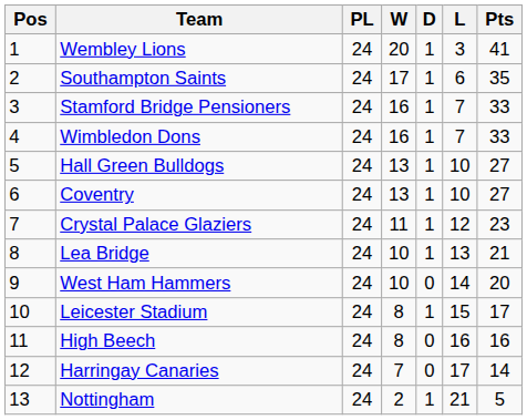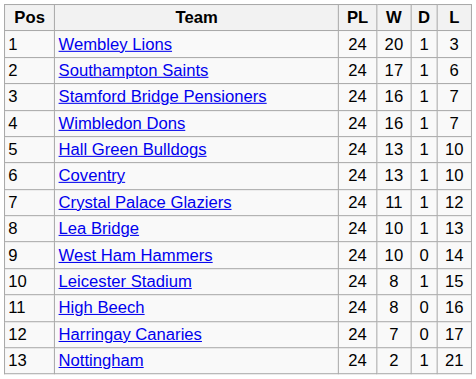 <table class=wikitable width="450">
 <tr>
 <th>Pos</th>
 <th>Team</th>
 <th>PL</th>
 <th>W</th>
 <th>D</th>
 <th>L</th>
-<th>Pts</th>
 </tr>
 <tr>
 <td>1</td>
 <td><a href='#'>Wembley Lions</a></td>
 <td align="center">24</td>
 <td align="center">20</td>
 <td align="center">1</td>
 <td align="center">3</td>
-<td align="center">41</td>
 </tr>
 <tr>
 <td>2</td>
 <td><a href='#'>Southampton Saints</a></td>
 <td align="center">24</td>
 <td align="center">17</td>
 <td align="center">1</td>
 <td align="center">6</td>
-<td align="center">35</td>
 </tr>
 <tr>
 <td>3</td>
 <td><a href='#'>Stamford Bridge Pensioners</a></td>
 <td align="center">24</td>
 <td align="center">16</td>
 <td align="center">1</td>
 <td align="center">7</td>
-<td align="center">33</td>
 </tr>
 <tr>
 <td>4</td>
 <td><a href='#'>Wimbledon Dons</a></td>
 <td align="center">24</td>
 <td align="center">16</td>
 <td align="center">1</td>
 <td align="center">7</td>
-<td align="center">33</td>
 </tr>
 <tr>
 <td>5</td>
 <td><a href='#'>Hall Green Bulldogs</a></td>
 <td align="center">24</td>
 <td align="center">13</td>
 <td align="center">1</td>
 <td align="center">10</td>
-<td align="center">27</td>
 </tr>
 <tr>
 <td>6</td>
 <td><a href='#'>Coventry</a></td>
 <td align="center">24</td>
 <td align="center">13</td>
 <td align="center">1</td>
 <td align="center">10</td>
-<td align="center">27</td>
 </tr>
 <tr>
 <td>7</td>
 <td><a href='#'>Crystal Palace Glaziers</a></td>
 <td align="center">24</td>
 <td align="center">11</td>
 <td align="center">1</td>
 <td align="center">12</td>
-<td align="center">23</td>
 </tr>
 <tr>
 <td>8</td>
 <td><a href='#'>Lea Bridge</a></td>
 <td align="center">24</td>
 <td align="center">10</td>
 <td align="center">1</td>
 <td align="center">13</td>
-<td align="center">21</td>
 </tr>
 <tr>
 <td>9</td>
 <td><a href='#'>West Ham Hammers</a></td>
 <td align="center">24</td>
 <td align="center">10</td>
 <td align="center">0</td>
 <td align="center">14</td>
-<td align="center">20</td>
 </tr>
 <tr>
 <td>10</td>
 <td><a href='#'>Leicester Stadium</a></td>
 <td align="center">24</td>
 <td align="center">8</td>
 <td align="center">1</td>
 <td align="center">15</td>
-<td align="center">17</td>
 </tr>
 <tr>
 <td>11</td>
 <td><a href='#'>High Beech</a></td>
 <td align="center">24</td>
 <td align="center">8</td>
 <td align="center">0</td>
-<td align="center">16</td>
 <td align="center">16</td>
 </tr>
 <tr>
 <td>12</td>
 <td><a href='#'>Harringay Canaries</a></td>
 <td align="center">24</td>
 <td align="center">7</td>
 <td align="center">0</td>
 <td align="center">17</td>
-<td align="center">14</td>
 </tr>
 <tr>
 <td>13</td>
 <td><a href='#'>Nottingham</a></td>
 <td align="center">24</td>
 <td align="center">2</td>
 <td align="center">1</td>
 <td align="center">21</td>
-<td align="center">5</td>
 </tr>
 </table>
